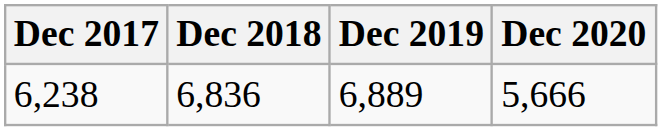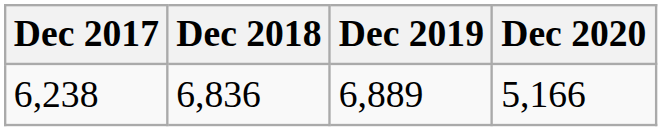 <table class="wikitable">
 <tr>
 <th>Dec 2017</th>
 <th>Dec 2018</th>
 <th>Dec 2019</th>
 <th>Dec 2020</th>
 </tr>
 <tr>
 <td>6,238</td>
 <td>6,836</td>
 <td>6,889</td>
-<td>5,666</td>
+<td>5,166</td>
 </tr>
 </table>
